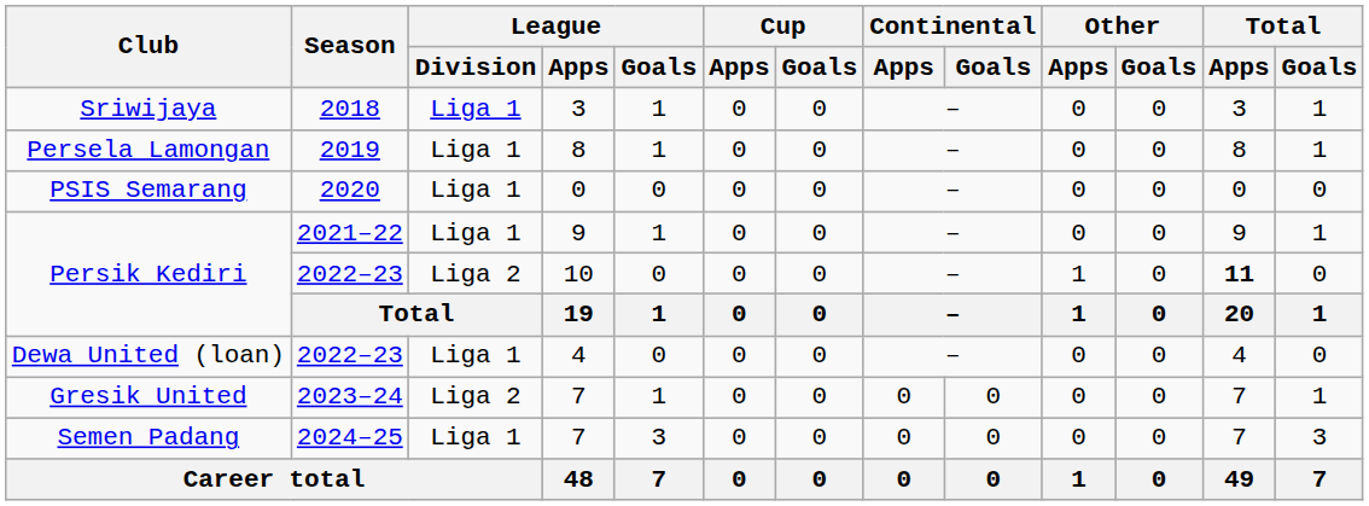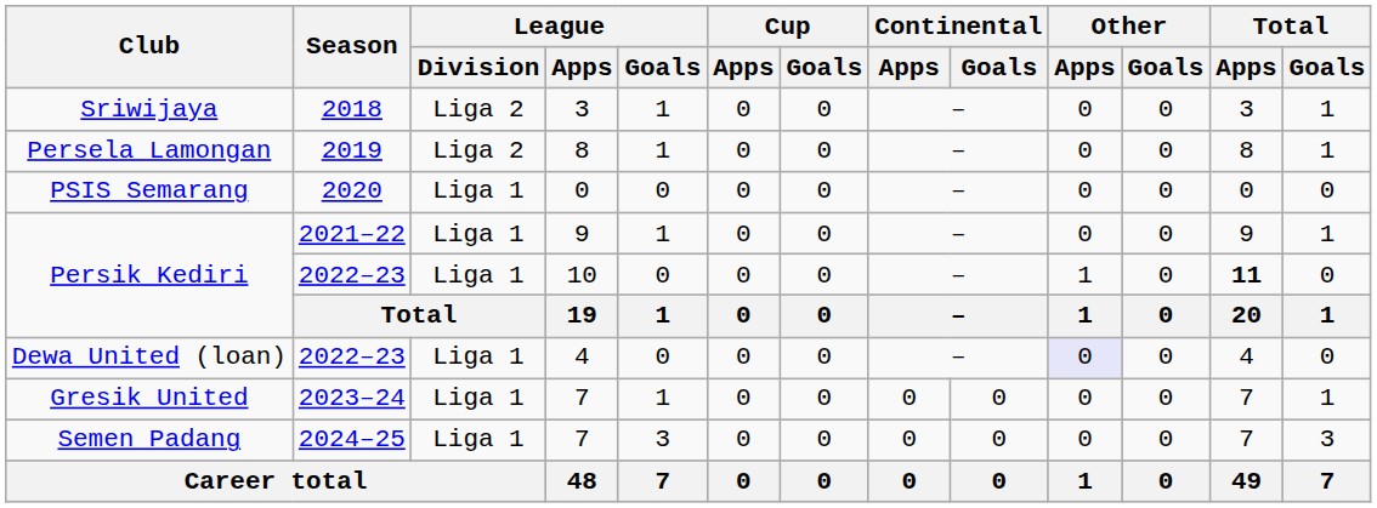 <table class="wikitable" style="text-align:center">
 <tr>
 <th rowspan="2">Club</th>
 <th rowspan="2">Season</th>
 <th colspan="3">League</th>
 <th colspan="2">Cup</th>
 <th colspan="2">Continental</th>
 <th colspan="2">Other</th>
 <th colspan="2">Total</th>
 </tr>
 <tr>
 <th>Division</th>
 <th>Apps</th>
 <th>Goals</th>
 <th>Apps</th>
 <th>Goals</th>
 <th>Apps</th>
 <th>Goals</th>
 <th>Apps</th>
 <th>Goals</th>
 <th>Apps</th>
 <th>Goals</th>
 </tr>
 <tr>
 <td rowspan="1"><a href='#'>Sriwijaya</a></td>
 <td><a href='#'>2018</a></td>
-<td><a href='#'>Liga 1</a></td>
+<td>Liga 2</td>
 <td>3</td>
 <td>1</td>
 <td>0</td>
 <td>0</td>
 <td colspan="2">–</td>
 <td>0</td>
 <td>0</td>
 <td>3</td>
 <td>1</td>
 </tr>
 <tr>
 <td rowspan="1"><a href='#'>Persela Lamongan</a></td>
 <td><a href='#'>2019</a></td>
-<td>Liga 1</td>
+<td>Liga 2</td>
 <td>8</td>
 <td>1</td>
 <td>0</td>
 <td>0</td>
 <td colspan="2">–</td>
 <td>0</td>
 <td>0</td>
 <td>8</td>
 <td>1</td>
 </tr>
 <tr>
 <td><a href='#'>PSIS Semarang</a></td>
 <td><a href='#'>2020</a></td>
 <td>Liga 1</td>
 <td>0</td>
 <td>0</td>
 <td>0</td>
 <td>0</td>
 <td colspan="2">–</td>
 <td>0</td>
 <td>0</td>
 <td>0</td>
 <td>0</td>
 </tr>
 <tr>
 <td rowspan="3"><a href='#'>Persik Kediri</a></td>
 <td><a href='#'>2021–22</a></td>
 <td>Liga 1</td>
 <td>9</td>
 <td>1</td>
 <td>0</td>
 <td>0</td>
 <td colspan="2">–</td>
 <td>0</td>
 <td>0</td>
 <td>9</td>
 <td>1</td>
 </tr>
 <tr>
 <td><a href='#'>2022–23</a></td>
-<td>Liga 2</td>
+<td rowspan="1" valign="center">Liga 1</td>
 <td>10</td>
 <td>0</td>
 <td>0</td>
 <td>0</td>
 <td colspan=2>–</td>
 <td>1</td>
 <td>0</td>
 <td><strong>11</strong></td>
 <td>0</td>
 </tr>
 <tr>
 <th colspan="2">Total</th>
 <th>19</th>
 <th>1</th>
 <th>0</th>
 <th>0</th>
 <th colspan="2">–</th>
 <th>1</th>
 <th>0</th>
 <th>20</th>
 <th>1</th>
 </tr>
 <tr>
 <td><a href='#'>Dewa United</a> (loan)</td>
 <td><a href='#'>2022–23</a></td>
 <td>Liga 1</td>
 <td>4</td>
 <td>0</td>
 <td>0</td>
 <td>0</td>
 <td colspan="2">–</td>
-<td>0</td>
+<td style="background: lavender;">0</td>
 <td>0</td>
 <td>4</td>
 <td>0</td>
 </tr>
 <tr>
 <td><a href='#'>Gresik United</a></td>
 <td><a href='#'>2023–24</a></td>
-<td>Liga 2</td>
+<td>Liga 1</td>
 <td>7</td>
 <td>1</td>
 <td>0</td>
 <td>0</td>
 <td>0</td>
 <td>0</td>
 <td>0</td>
 <td>0</td>
 <td>7</td>
 <td>1</td>
 </tr>
 <tr>
 <td><a href='#'>Semen Padang</a></td>
 <td><a href='#'>2024–25</a></td>
 <td>Liga 1</td>
 <td>7</td>
 <td>3</td>
 <td>0</td>
 <td>0</td>
 <td>0</td>
 <td>0</td>
 <td>0</td>
 <td>0</td>
 <td>7</td>
 <td>3</td>
 </tr>
 <tr>
 <th colspan="3">Career total</th>
 <th>48</th>
 <th>7</th>
 <th>0</th>
 <th>0</th>
 <th>0</th>
 <th>0</th>
 <th>1</th>
 <th>0</th>
 <th>49</th>
 <th>7</th>
 </tr>
 </table>
